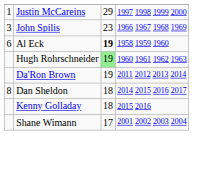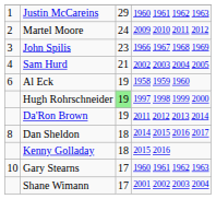 <table class="wikitable">
 <tr>
 </tr>
 <tr>
 <td>1</td>
 <td><a href='#'>Justin McCareins</a></td>
 <td>29</td>
-<td style="font-size:80%;"><a href='#'>1997</a> <a href='#'>1998</a> <a href='#'>1999</a> <a href='#'>2000</a></td>
+<td style="font-size:80%;"><a href='#'>1960</a> <a href='#'>1961</a> <a href='#'>1962</a> <a href='#'>1963</a></td>
+</tr>
+<tr>
+<td>2</td>
+<td>Martel Moore</td>
+<td>24</td>
+<td style="font-size:80%;"><a href='#'>2009</a> <a href='#'>2010</a> <a href='#'>2011</a> <a href='#'>2012</a></td>
 </tr>
 <tr>
 <td>3</td>
 <td><a href='#'>John Spilis</a></td>
 <td>23</td>
 <td style="font-size:80%;"><a href='#'>1966</a> <a href='#'>1967</a> <a href='#'>1968</a> <a href='#'>1969</a></td>
 </tr>
 <tr>
+<td>4</td>
+<td><a href='#'>Sam Hurd</a></td>
+<td>21</td>
+<td style="font-size:80%;"><a href='#'>2002</a> <a href='#'>2003</a> <a href='#'>2004</a> <a href='#'>2005</a></td>
+</tr>
+<tr>
 <td>6</td>
 <td>Al Eck</td>
-<td><strong>19</strong></td>
+<td>19</td>
 <td style="font-size:80%;"><a href='#'>1958</a> <a href='#'>1959</a> <a href='#'>1960</a></td>
 </tr>
 <tr>
 <td></td>
 <td>Hugh Rohrschneider</td>
 <td style="background: lightgreen;">19</td>
-<td style="font-size:80%;"><a href='#'>1960</a> <a href='#'>1961</a> <a href='#'>1962</a> <a href='#'>1963</a></td>
+<td style="font-size:80%;"><a href='#'>1997</a> <a href='#'>1998</a> <a href='#'>1999</a> <a href='#'>2000</a></td>
 </tr>
 <tr>
 <td></td>
 <td><a href='#'>Da'Ron Brown</a></td>
 <td>19</td>
 <td style="font-size:80%;"><a href='#'>2011</a> <a href='#'>2012</a> <a href='#'>2013</a> <a href='#'>2014</a></td>
 </tr>
 <tr>
 <td>8</td>
 <td>Dan Sheldon</td>
 <td>18</td>
 <td style="font-size:80%;"><a href='#'>2014</a> <a href='#'>2015</a> <a href='#'>2016</a> <a href='#'>2017</a></td>
 </tr>
 <tr>
 <td></td>
 <td><a href='#'>Kenny Golladay</a></td>
 <td>18</td>
 <td style="font-size:80%;"><a href='#'>2015</a> <a href='#'>2016</a></td>
 </tr>
 <tr>
+<td>10</td>
+<td>Gary Stearns</td>
+<td>17</td>
+<td style="font-size:80%;"><a href='#'>1960</a> <a href='#'>1961</a> <a href='#'>1962</a> <a href='#'>1963</a></td>
+</tr>
+<tr>
 <td></td>
 <td>Shane Wimann</td>
 <td>17</td>
 <td style="font-size:80%;"><a href='#'>2001</a> <a href='#'>2002</a> <a href='#'>2003</a> <a href='#'>2004</a></td>
 </tr>
 </table>
